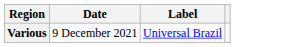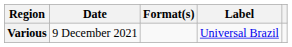 <table class="wikitable plainrowheaders">
 <tr>
 <th scope="col">Region</th>
 <th scope="col">Date</th>
+<th scope="col">Format(s)</th>
 <th scope="col">Label</th>
 <th scope="col"></th>
 </tr>
 <tr>
 <th scope="row">Various</th>
 <td>9 December 2021</td>
+<td></td>
 <td><a href='#'>Universal Brazil</a></td>
 <td align="center"></td>
 </tr>
 </table>
